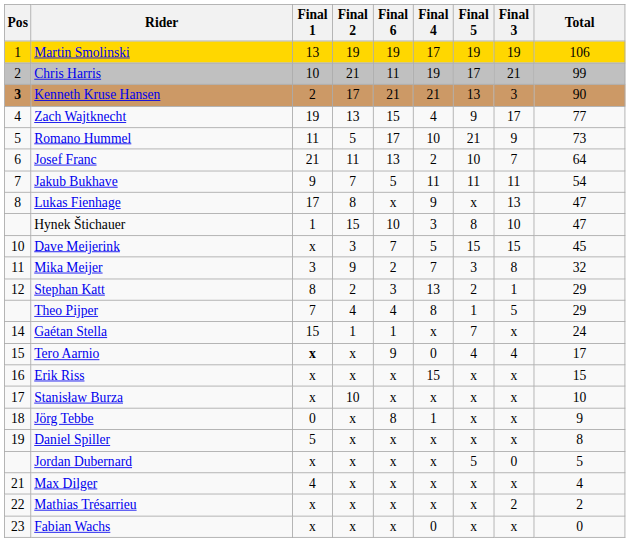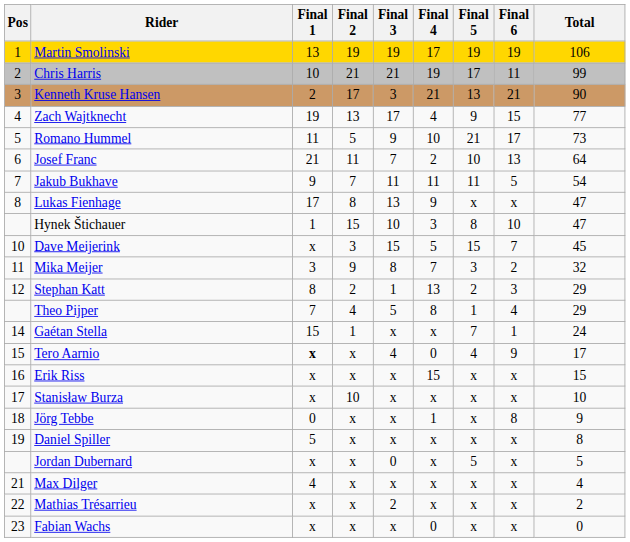 <table class="wikitable" style="font-size: 100%">
 <tr>
 <th width=20>Pos</th>
 <th width=300>Rider</th>
 <th width=40>Final 1</th>
 <th width=40>Final 2</th>
-<th width=40>Final 6</th>
+<th width=40>Final 3</th>
 <th width=40>Final 4</th>
 <th width=40>Final 5</th>
-<th width=40>Final 3</th>
+<th width=40>Final 6</th>
 <th width=100>Total</th>
 </tr>
 <tr align=center style="background-color: gold;">
 <td>1</td>
 <td align="left"> <a href='#'>Martin Smolinski</a></td>
 <td>13</td>
 <td>19</td>
 <td>19</td>
 <td>17</td>
 <td>19</td>
 <td>19</td>
 <td>106</td>
 </tr>
 <tr align=center style="background-color: silver;">
 <td>2</td>
 <td align="left"> <a href='#'>Chris Harris</a></td>
 <td>10</td>
 <td>21</td>
-<td>11</td>
+<td>21</td>
 <td>19</td>
 <td>17</td>
-<td>21</td>
+<td>11</td>
 <td>99</td>
 </tr>
 <tr align=center style="background-color: #cc9966;">
-<td><strong>3</strong></td>
+<td>3</td>
 <td align="left"> <a href='#'>Kenneth Kruse Hansen</a></td>
 <td>2</td>
 <td>17</td>
-<td>21</td>
+<td>3</td>
 <td>21</td>
 <td>13</td>
-<td>3</td>
+<td>21</td>
 <td>90</td>
 </tr>
 <tr align="center">
 <td>4</td>
 <td align="left"> <a href='#'>Zach Wajtknecht</a></td>
 <td>19</td>
 <td>13</td>
-<td>15</td>
+<td>17</td>
 <td>4</td>
 <td>9</td>
-<td>17</td>
+<td>15</td>
 <td>77</td>
 </tr>
 <tr align="center">
 <td>5</td>
 <td align="left"> <a href='#'>Romano Hummel</a></td>
 <td>11</td>
 <td>5</td>
-<td>17</td>
+<td>9</td>
 <td>10</td>
 <td>21</td>
-<td>9</td>
+<td>17</td>
 <td>73</td>
 </tr>
 <tr align="center">
 <td>6</td>
 <td align="left"> <a href='#'>Josef Franc</a></td>
 <td>21</td>
 <td>11</td>
-<td>13</td>
+<td>7</td>
 <td>2</td>
 <td>10</td>
-<td>7</td>
+<td>13</td>
 <td>64</td>
 </tr>
 <tr align="center">
 <td>7</td>
 <td align="left"> <a href='#'>Jakub Bukhave</a></td>
 <td>9</td>
 <td>7</td>
-<td>5</td>
 <td>11</td>
 <td>11</td>
 <td>11</td>
+<td>5</td>
 <td>54</td>
 </tr>
 <tr align="center">
 <td>8</td>
 <td align="left"> <a href='#'>Lukas Fienhage</a></td>
 <td>17</td>
 <td>8</td>
-<td>x</td>
+<td>13</td>
 <td>9</td>
 <td>x</td>
-<td>13</td>
+<td>x</td>
 <td>47</td>
 </tr>
 <tr align="center">
 <td></td>
 <td align="left"> Hynek Štichauer</td>
 <td>1</td>
 <td>15</td>
 <td>10</td>
 <td>3</td>
 <td>8</td>
 <td>10</td>
 <td>47</td>
 </tr>
 <tr align="center">
 <td>10</td>
 <td align="left"> <a href='#'>Dave Meijerink</a></td>
 <td>x</td>
 <td>3</td>
-<td>7</td>
+<td>15</td>
 <td>5</td>
 <td>15</td>
-<td>15</td>
+<td>7</td>
 <td>45</td>
 </tr>
 <tr align="center">
 <td>11</td>
 <td align="left"> <a href='#'>Mika Meijer</a></td>
 <td>3</td>
 <td>9</td>
-<td>2</td>
+<td>8</td>
 <td>7</td>
 <td>3</td>
-<td>8</td>
+<td>2</td>
 <td>32</td>
 </tr>
 <tr align="center">
 <td>12</td>
 <td align="left"> <a href='#'>Stephan Katt</a></td>
 <td>8</td>
 <td>2</td>
-<td>3</td>
+<td>1</td>
 <td>13</td>
 <td>2</td>
-<td>1</td>
+<td>3</td>
 <td>29</td>
 </tr>
 <tr align="center">
 <td></td>
 <td align="left"> <a href='#'>Theo Pijper</a></td>
 <td>7</td>
 <td>4</td>
-<td>4</td>
+<td>5</td>
 <td>8</td>
 <td>1</td>
-<td>5</td>
+<td>4</td>
 <td>29</td>
 </tr>
 <tr align="center">
 <td>14</td>
 <td align="left"> <a href='#'>Gaétan Stella</a></td>
 <td>15</td>
 <td>1</td>
-<td>1</td>
+<td>x</td>
 <td>x</td>
 <td>7</td>
-<td>x</td>
+<td>1</td>
 <td>24</td>
 </tr>
 <tr align="center">
 <td>15</td>
 <td align="left"> <a href='#'>Tero Aarnio</a></td>
 <td><strong>x</strong></td>
 <td>x</td>
-<td>9</td>
+<td>4</td>
 <td>0</td>
 <td>4</td>
-<td>4</td>
+<td>9</td>
 <td>17</td>
 </tr>
 <tr align="center">
 <td>16</td>
 <td align="left"> <a href='#'>Erik Riss</a></td>
 <td>x</td>
 <td>x</td>
 <td>x</td>
 <td>15</td>
 <td>x</td>
 <td>x</td>
 <td>15</td>
 </tr>
 <tr align="center">
 <td>17</td>
 <td align="left"> <a href='#'>Stanisław Burza</a></td>
 <td>x</td>
 <td>10</td>
 <td>x</td>
 <td>x</td>
 <td>x</td>
 <td>x</td>
 <td>10</td>
 </tr>
 <tr align="center">
 <td>18</td>
 <td align="left"> <a href='#'>Jörg Tebbe</a></td>
 <td>0</td>
 <td>x</td>
-<td>8</td>
+<td>x</td>
 <td>1</td>
 <td>x</td>
-<td>x</td>
+<td>8</td>
 <td>9</td>
 </tr>
 <tr align="center">
 <td>19</td>
 <td align="left"> <a href='#'>Daniel Spiller</a></td>
 <td>5</td>
 <td>x</td>
 <td>x</td>
 <td>x</td>
 <td>x</td>
 <td>x</td>
 <td>8</td>
 </tr>
 <tr align="center">
 <td></td>
 <td align="left"> <a href='#'>Jordan Dubernard</a></td>
 <td>x</td>
 <td>x</td>
-<td>x</td>
+<td>0</td>
 <td>x</td>
 <td>5</td>
-<td>0</td>
+<td>x</td>
 <td>5</td>
 </tr>
 <tr align="center">
 <td>21</td>
 <td align="left"> <a href='#'>Max Dilger</a></td>
 <td>4</td>
 <td>x</td>
 <td>x</td>
 <td>x</td>
 <td>x</td>
 <td>x</td>
 <td>4</td>
 </tr>
 <tr align="center">
 <td>22</td>
 <td align="left"> <a href='#'>Mathias Trésarrieu</a></td>
 <td>x</td>
 <td>x</td>
+<td>2</td>
 <td>x</td>
 <td>x</td>
 <td>x</td>
-<td>2</td>
 <td>2</td>
 </tr>
 <tr align="center">
 <td>23</td>
 <td align="left"> <a href='#'>Fabian Wachs</a></td>
 <td>x</td>
 <td>x</td>
 <td>x</td>
 <td>0</td>
 <td>x</td>
 <td>x</td>
 <td>0</td>
 </tr>
 </table>
